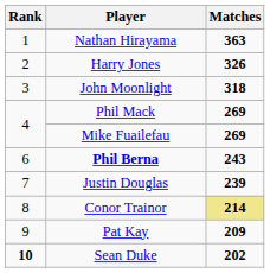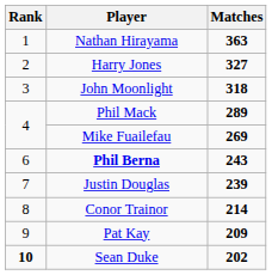 <table class="wikitable" style="font-size:95%; text-align:center;">
 <tr>
 <th style="width:25px;">Rank</th>
 <th style="width:162px;">Player</th>
 <th style="width:35px;">Matches</th>
 </tr>
 <tr>
 <td>1</td>
 <td><a href='#'>Nathan Hirayama</a></td>
 <td><strong>363</strong></td>
 </tr>
 <tr>
 <td>2</td>
 <td><a href='#'>Harry Jones</a></td>
-<td><strong>326</strong></td>
+<td><strong>327</strong></td>
 </tr>
 <tr>
 <td>3</td>
 <td><a href='#'>John Moonlight</a></td>
 <td><strong>318</strong></td>
 </tr>
 <tr>
 <td rowspan=2>4</td>
 <td><a href='#'>Phil Mack</a></td>
-<td><strong>269</strong></td>
+<td><strong>289</strong></td>
 </tr>
 <tr>
 <td><a href='#'>Mike Fuailefau</a></td>
 <td><strong>269</strong></td>
 </tr>
 <tr>
 <td>6</td>
 <td><strong><a href='#'>Phil Berna</a></strong></td>
 <td><strong>243</strong></td>
 </tr>
 <tr>
 <td>7</td>
 <td><a href='#'>Justin Douglas</a></td>
 <td><strong>239</strong></td>
 </tr>
 <tr>
 <td>8</td>
 <td><a href='#'>Conor Trainor</a></td>
-<td style="background: khaki;"><strong>214</strong></td>
+<td><strong>214</strong></td>
 </tr>
 <tr>
 <td>9</td>
 <td><a href='#'>Pat Kay</a></td>
 <td><strong>209</strong></td>
 </tr>
 <tr>
 <td><strong>10</strong></td>
 <td><a href='#'>Sean Duke</a></td>
 <td><strong>202</strong></td>
 </tr>
 </table>
